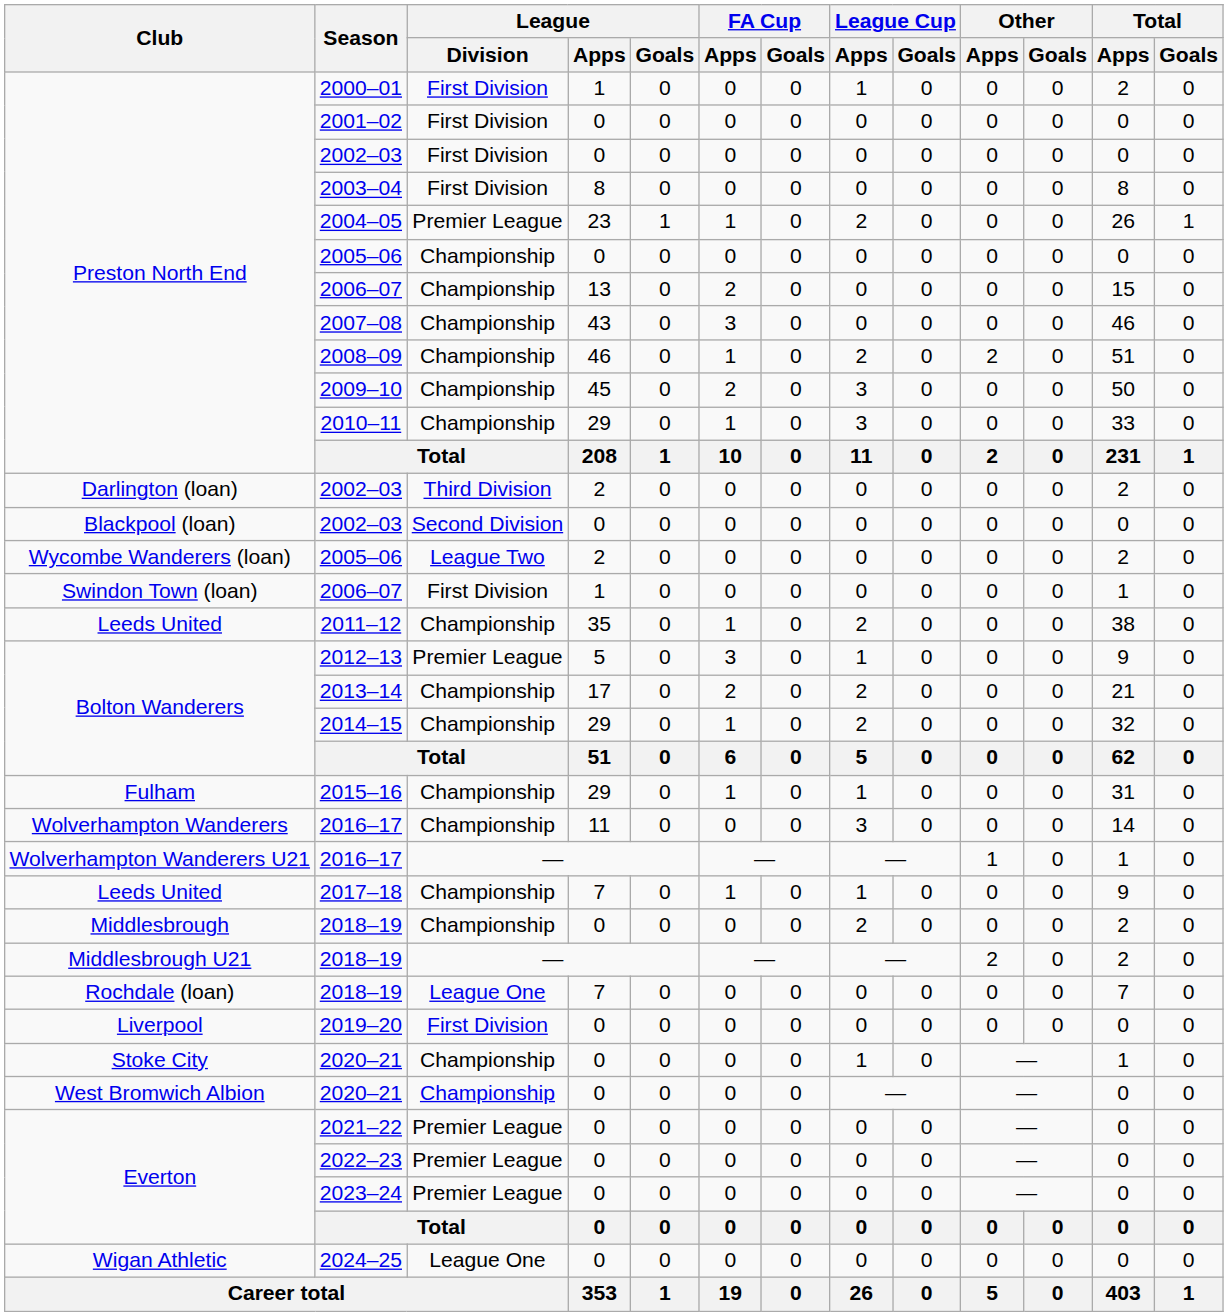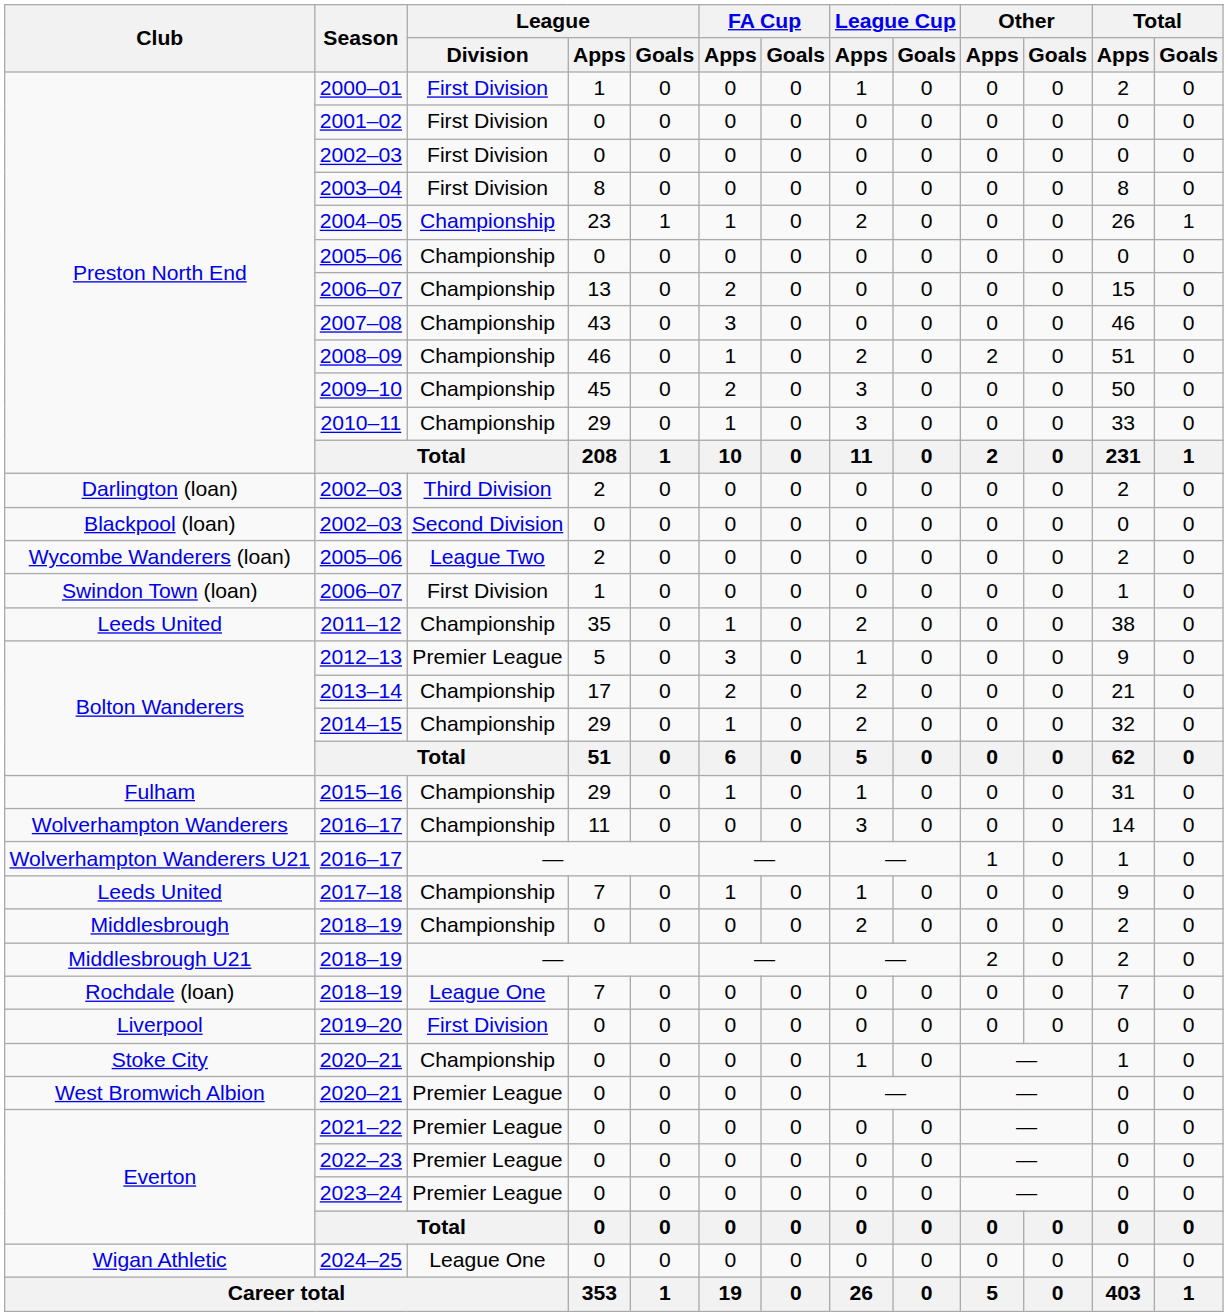 <table class="wikitable" style="text-align: center">
 <tr>
 <th rowspan="2">Club</th>
 <th rowspan="2">Season</th>
 <th colspan="3">League</th>
 <th colspan="2"><a href='#'>FA Cup</a></th>
 <th colspan="2"><a href='#'>League Cup</a></th>
 <th colspan="2">Other</th>
 <th colspan="2">Total</th>
 </tr>
 <tr>
 <th>Division</th>
 <th>Apps</th>
 <th>Goals</th>
 <th>Apps</th>
 <th>Goals</th>
 <th>Apps</th>
 <th>Goals</th>
 <th>Apps</th>
 <th>Goals</th>
 <th>Apps</th>
 <th>Goals</th>
 </tr>
 <tr>
 <td rowspan="12"><a href='#'>Preston North End</a></td>
 <td><a href='#'>2000–01</a></td>
 <td><a href='#'>First Division</a></td>
 <td>1</td>
 <td>0</td>
 <td>0</td>
 <td>0</td>
 <td>1</td>
 <td>0</td>
 <td>0</td>
 <td>0</td>
 <td>2</td>
 <td>0</td>
 </tr>
 <tr>
 <td><a href='#'>2001–02</a></td>
 <td>First Division</td>
 <td>0</td>
 <td>0</td>
 <td>0</td>
 <td>0</td>
 <td>0</td>
 <td>0</td>
 <td>0</td>
 <td>0</td>
 <td>0</td>
 <td>0</td>
 </tr>
 <tr>
 <td><a href='#'>2002–03</a></td>
 <td>First Division</td>
 <td>0</td>
 <td>0</td>
 <td>0</td>
 <td>0</td>
 <td>0</td>
 <td>0</td>
 <td>0</td>
 <td>0</td>
 <td>0</td>
 <td>0</td>
 </tr>
 <tr>
 <td><a href='#'>2003–04</a></td>
 <td>First Division</td>
 <td>8</td>
 <td>0</td>
 <td>0</td>
 <td>0</td>
 <td>0</td>
 <td>0</td>
 <td>0</td>
 <td>0</td>
 <td>8</td>
 <td>0</td>
 </tr>
 <tr>
 <td><a href='#'>2004–05</a></td>
-<td>Premier League</td>
+<td><a href='#'>Championship</a></td>
 <td>23</td>
 <td>1</td>
 <td>1</td>
 <td>0</td>
 <td>2</td>
 <td>0</td>
 <td>0</td>
 <td>0</td>
 <td>26</td>
 <td>1</td>
 </tr>
 <tr>
 <td><a href='#'>2005–06</a></td>
 <td>Championship</td>
 <td>0</td>
 <td>0</td>
 <td>0</td>
 <td>0</td>
 <td>0</td>
 <td>0</td>
 <td>0</td>
 <td>0</td>
 <td>0</td>
 <td>0</td>
 </tr>
 <tr>
 <td><a href='#'>2006–07</a></td>
 <td>Championship</td>
 <td>13</td>
 <td>0</td>
 <td>2</td>
 <td>0</td>
 <td>0</td>
 <td>0</td>
 <td>0</td>
 <td>0</td>
 <td>15</td>
 <td>0</td>
 </tr>
 <tr>
 <td><a href='#'>2007–08</a></td>
 <td>Championship</td>
 <td>43</td>
 <td>0</td>
 <td>3</td>
 <td>0</td>
 <td>0</td>
 <td>0</td>
 <td>0</td>
 <td>0</td>
 <td>46</td>
 <td>0</td>
 </tr>
 <tr>
 <td><a href='#'>2008–09</a></td>
 <td>Championship</td>
 <td>46</td>
 <td>0</td>
 <td>1</td>
 <td>0</td>
 <td>2</td>
 <td>0</td>
 <td>2</td>
 <td>0</td>
 <td>51</td>
 <td>0</td>
 </tr>
 <tr>
 <td><a href='#'>2009–10</a></td>
 <td>Championship</td>
 <td>45</td>
 <td>0</td>
 <td>2</td>
 <td>0</td>
 <td>3</td>
 <td>0</td>
 <td>0</td>
 <td>0</td>
 <td>50</td>
 <td>0</td>
 </tr>
 <tr>
 <td><a href='#'>2010–11</a></td>
 <td>Championship</td>
 <td>29</td>
 <td>0</td>
 <td>1</td>
 <td>0</td>
 <td>3</td>
 <td>0</td>
 <td>0</td>
 <td>0</td>
 <td>33</td>
 <td>0</td>
 </tr>
 <tr>
 <th colspan="2">Total</th>
 <th>208</th>
 <th>1</th>
 <th>10</th>
 <th>0</th>
 <th>11</th>
 <th>0</th>
 <th>2</th>
 <th>0</th>
 <th>231</th>
 <th>1</th>
 </tr>
 <tr>
 <td><a href='#'>Darlington</a> (loan)</td>
 <td><a href='#'>2002–03</a></td>
 <td><a href='#'>Third Division</a></td>
 <td>2</td>
 <td>0</td>
 <td>0</td>
 <td>0</td>
 <td>0</td>
 <td>0</td>
 <td>0</td>
 <td>0</td>
 <td>2</td>
 <td>0</td>
 </tr>
 <tr>
 <td><a href='#'>Blackpool</a> (loan)</td>
 <td><a href='#'>2002–03</a></td>
 <td><a href='#'>Second Division</a></td>
 <td>0</td>
 <td>0</td>
 <td>0</td>
 <td>0</td>
 <td>0</td>
 <td>0</td>
 <td>0</td>
 <td>0</td>
 <td>0</td>
 <td>0</td>
 </tr>
 <tr>
 <td><a href='#'>Wycombe Wanderers</a> (loan)</td>
 <td><a href='#'>2005–06</a></td>
 <td><a href='#'>League Two</a></td>
 <td>2</td>
 <td>0</td>
 <td>0</td>
 <td>0</td>
 <td>0</td>
 <td>0</td>
 <td>0</td>
 <td>0</td>
 <td>2</td>
 <td>0</td>
 </tr>
 <tr>
 <td><a href='#'>Swindon Town</a> (loan)</td>
 <td><a href='#'>2006–07</a></td>
 <td>First Division</td>
 <td>1</td>
 <td>0</td>
 <td>0</td>
 <td>0</td>
 <td>0</td>
 <td>0</td>
 <td>0</td>
 <td>0</td>
 <td>1</td>
 <td>0</td>
 </tr>
 <tr>
 <td><a href='#'>Leeds United</a></td>
 <td><a href='#'>2011–12</a></td>
 <td>Championship</td>
 <td>35</td>
 <td>0</td>
 <td>1</td>
 <td>0</td>
 <td>2</td>
 <td>0</td>
 <td>0</td>
 <td>0</td>
 <td>38</td>
 <td>0</td>
 </tr>
 <tr>
 <td rowspan="4"><a href='#'>Bolton Wanderers</a></td>
 <td><a href='#'>2012–13</a></td>
 <td>Premier League</td>
 <td>5</td>
 <td>0</td>
 <td>3</td>
 <td>0</td>
 <td>1</td>
 <td>0</td>
 <td>0</td>
 <td>0</td>
 <td>9</td>
 <td>0</td>
 </tr>
 <tr>
 <td><a href='#'>2013–14</a></td>
 <td>Championship</td>
 <td>17</td>
 <td>0</td>
 <td>2</td>
 <td>0</td>
 <td>2</td>
 <td>0</td>
 <td>0</td>
 <td>0</td>
 <td>21</td>
 <td>0</td>
 </tr>
 <tr>
 <td><a href='#'>2014–15</a></td>
 <td>Championship</td>
 <td>29</td>
 <td>0</td>
 <td>1</td>
 <td>0</td>
 <td>2</td>
 <td>0</td>
 <td>0</td>
 <td>0</td>
 <td>32</td>
 <td>0</td>
 </tr>
 <tr>
 <th colspan="2">Total</th>
 <th>51</th>
 <th>0</th>
 <th>6</th>
 <th>0</th>
 <th>5</th>
 <th>0</th>
 <th>0</th>
 <th>0</th>
 <th>62</th>
 <th>0</th>
 </tr>
 <tr>
 <td><a href='#'>Fulham</a></td>
 <td><a href='#'>2015–16</a></td>
 <td>Championship</td>
 <td>29</td>
 <td>0</td>
 <td>1</td>
 <td>0</td>
 <td>1</td>
 <td>0</td>
 <td>0</td>
 <td>0</td>
 <td>31</td>
 <td>0</td>
 </tr>
 <tr>
 <td><a href='#'>Wolverhampton Wanderers</a></td>
 <td><a href='#'>2016–17</a></td>
 <td>Championship</td>
 <td>11</td>
 <td>0</td>
 <td>0</td>
 <td>0</td>
 <td>3</td>
 <td>0</td>
 <td>0</td>
 <td>0</td>
 <td>14</td>
 <td>0</td>
 </tr>
 <tr>
 <td><a href='#'>Wolverhampton Wanderers U21</a></td>
 <td><a href='#'>2016–17</a></td>
 <td colspan="3">—</td>
 <td colspan="2">—</td>
 <td colspan="2">—</td>
 <td>1</td>
 <td>0</td>
 <td>1</td>
 <td>0</td>
 </tr>
 <tr>
 <td><a href='#'>Leeds United</a></td>
 <td><a href='#'>2017–18</a></td>
 <td>Championship</td>
 <td>7</td>
 <td>0</td>
 <td>1</td>
 <td>0</td>
 <td>1</td>
 <td>0</td>
 <td>0</td>
 <td>0</td>
 <td>9</td>
 <td>0</td>
 </tr>
 <tr>
 <td><a href='#'>Middlesbrough</a></td>
 <td><a href='#'>2018–19</a></td>
 <td>Championship</td>
 <td>0</td>
 <td>0</td>
 <td>0</td>
 <td>0</td>
 <td>2</td>
 <td>0</td>
 <td>0</td>
 <td>0</td>
 <td>2</td>
 <td>0</td>
 </tr>
 <tr>
 <td><a href='#'>Middlesbrough U21</a></td>
 <td><a href='#'>2018–19</a></td>
 <td colspan="3">—</td>
 <td colspan="2">—</td>
 <td colspan="2">—</td>
 <td>2</td>
 <td>0</td>
 <td>2</td>
 <td>0</td>
 </tr>
 <tr>
 <td><a href='#'>Rochdale</a> (loan)</td>
 <td><a href='#'>2018–19</a></td>
 <td><a href='#'>League One</a></td>
 <td>7</td>
 <td>0</td>
 <td>0</td>
 <td>0</td>
 <td>0</td>
 <td>0</td>
 <td>0</td>
 <td>0</td>
 <td>7</td>
 <td>0</td>
 </tr>
 <tr>
 <td><a href='#'>Liverpool</a></td>
 <td><a href='#'>2019–20</a></td>
 <td><a href='#'>First Division</a></td>
 <td>0</td>
 <td>0</td>
 <td>0</td>
 <td>0</td>
 <td>0</td>
 <td>0</td>
 <td>0</td>
 <td>0</td>
 <td>0</td>
 <td>0</td>
 </tr>
 <tr>
 <td><a href='#'>Stoke City</a></td>
 <td><a href='#'>2020–21</a></td>
 <td>Championship</td>
 <td>0</td>
 <td>0</td>
 <td>0</td>
 <td>0</td>
 <td>1</td>
 <td>0</td>
 <td colspan="2">—</td>
 <td>1</td>
 <td>0</td>
 </tr>
 <tr>
 <td><a href='#'>West Bromwich Albion</a></td>
 <td><a href='#'>2020–21</a></td>
-<td><a href='#'>Championship</a></td>
+<td>Premier League</td>
 <td>0</td>
 <td>0</td>
 <td>0</td>
 <td>0</td>
 <td colspan="2">—</td>
 <td colspan="2">—</td>
 <td>0</td>
 <td>0</td>
 </tr>
 <tr>
 <td rowspan="4"><a href='#'>Everton</a></td>
 <td><a href='#'>2021–22</a></td>
 <td>Premier League</td>
 <td>0</td>
 <td>0</td>
 <td>0</td>
 <td>0</td>
 <td>0</td>
 <td>0</td>
 <td colspan="2">—</td>
 <td>0</td>
 <td>0</td>
 </tr>
 <tr>
 <td><a href='#'>2022–23</a></td>
 <td>Premier League</td>
 <td>0</td>
 <td>0</td>
 <td>0</td>
 <td>0</td>
 <td>0</td>
 <td>0</td>
 <td colspan="2">—</td>
 <td>0</td>
 <td>0</td>
 </tr>
 <tr>
 <td><a href='#'>2023–24</a></td>
 <td>Premier League</td>
 <td>0</td>
 <td>0</td>
 <td>0</td>
 <td>0</td>
 <td>0</td>
 <td>0</td>
 <td colspan="2">—</td>
 <td>0</td>
 <td>0</td>
 </tr>
 <tr>
 <th colspan="2">Total</th>
 <th>0</th>
 <th>0</th>
 <th>0</th>
 <th>0</th>
 <th>0</th>
 <th>0</th>
 <th>0</th>
 <th>0</th>
 <th>0</th>
 <th>0</th>
 </tr>
 <tr>
 <td><a href='#'>Wigan Athletic</a></td>
 <td><a href='#'>2024–25</a></td>
 <td>League One</td>
 <td>0</td>
 <td>0</td>
 <td>0</td>
 <td>0</td>
 <td>0</td>
 <td>0</td>
 <td>0</td>
 <td>0</td>
 <td>0</td>
 <td>0</td>
 </tr>
 <tr>
 <th colspan="3">Career total</th>
 <th>353</th>
 <th>1</th>
 <th>19</th>
 <th>0</th>
 <th>26</th>
 <th>0</th>
 <th>5</th>
 <th>0</th>
 <th>403</th>
 <th>1</th>
 </tr>
 </table>
